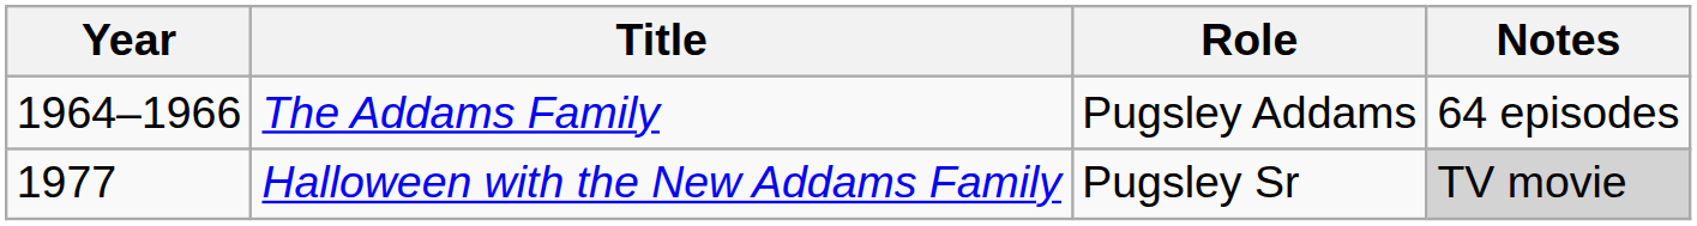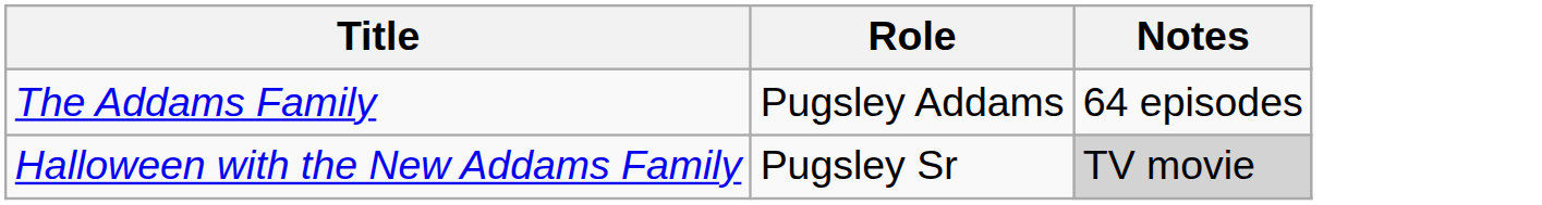 <table class="wikitable">
 <tr>
-<th>Year</th>
 <th>Title</th>
 <th>Role</th>
 <th>Notes</th>
 </tr>
 <tr>
-<td>1964–1966</td>
 <td><em><a href='#'>The Addams Family</a></em></td>
 <td>Pugsley Addams</td>
 <td>64 episodes</td>
 </tr>
 <tr>
-<td>1977</td>
 <td><em><a href='#'>Halloween with the New Addams Family</a></em></td>
 <td>Pugsley Sr</td>
 <td style="background: lightgrey;">TV movie</td>
 </tr>
 </table>
